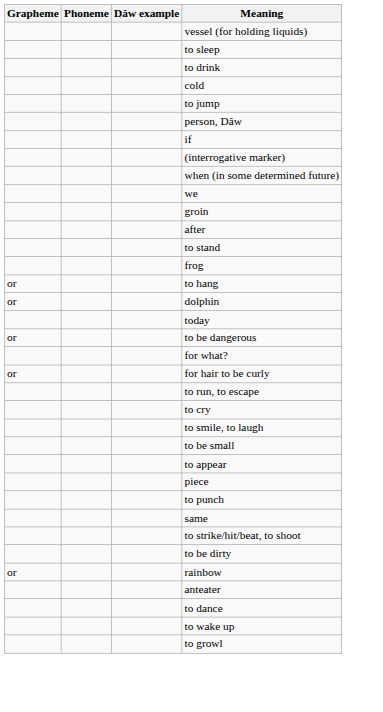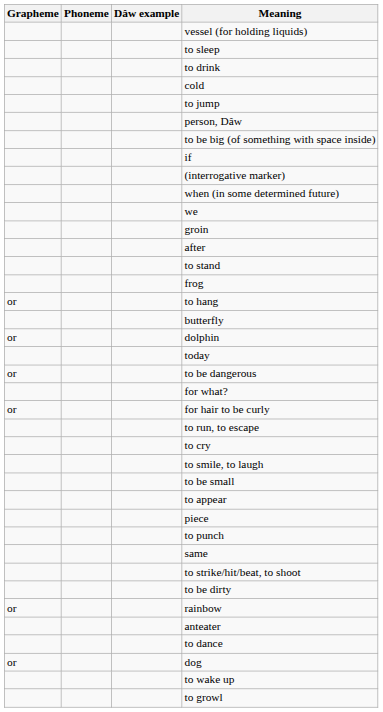 <table class="wikitable">
 <tr>
 <th>Grapheme</th>
 <th>Phoneme</th>
 <th>Dâw example</th>
 <th>Meaning</th>
 </tr>
 <tr>
 <td></td>
 <td></td>
 <td> </td>
 <td>vessel (for holding liquids)</td>
 </tr>
 <tr>
 <td></td>
 <td></td>
 <td> </td>
 <td>to sleep</td>
 </tr>
 <tr>
 <td></td>
 <td></td>
 <td> </td>
 <td>to drink</td>
 </tr>
 <tr>
 <td></td>
 <td></td>
 <td> </td>
 <td>cold</td>
 </tr>
 <tr>
 <td></td>
 <td></td>
 <td> </td>
 <td>to jump</td>
 </tr>
 <tr>
 <td></td>
 <td></td>
 <td> </td>
 <td>person, Dâw</td>
+</tr>
+<tr>
+<td></td>
+<td></td>
+<td> </td>
+<td>to be big (of something with space inside)</td>
 </tr>
 <tr>
 <td></td>
 <td></td>
 <td> </td>
 <td>if</td>
 </tr>
 <tr>
 <td></td>
 <td></td>
 <td> </td>
 <td>(interrogative marker)</td>
 </tr>
 <tr>
 <td></td>
 <td></td>
 <td> </td>
 <td>when (in some determined future)</td>
 </tr>
 <tr>
 <td></td>
 <td></td>
 <td> </td>
 <td>we</td>
 </tr>
 <tr>
 <td></td>
 <td></td>
 <td> </td>
 <td>groin</td>
 </tr>
 <tr>
 <td></td>
 <td></td>
 <td> </td>
 <td>after</td>
 </tr>
 <tr>
 <td></td>
 <td></td>
 <td> </td>
 <td>to stand</td>
 </tr>
 <tr>
 <td></td>
 <td></td>
 <td> </td>
 <td>frog</td>
 </tr>
 <tr>
 <td> or </td>
 <td></td>
 <td> </td>
 <td>to hang</td>
+</tr>
+<tr>
+<td></td>
+<td></td>
+<td> </td>
+<td>butterfly</td>
 </tr>
 <tr>
 <td> or </td>
 <td></td>
 <td> </td>
 <td>dolphin</td>
 </tr>
 <tr>
 <td></td>
 <td></td>
 <td> </td>
 <td>today</td>
 </tr>
 <tr>
 <td> or </td>
 <td></td>
 <td> </td>
 <td>to be dangerous</td>
 </tr>
 <tr>
 <td></td>
 <td></td>
 <td> </td>
 <td>for what?</td>
 </tr>
 <tr>
 <td> or </td>
 <td></td>
 <td> </td>
 <td>for hair to be curly</td>
 </tr>
 <tr>
 <td></td>
 <td></td>
 <td> </td>
 <td>to run, to escape</td>
 </tr>
 <tr>
 <td></td>
 <td></td>
 <td> </td>
 <td>to cry</td>
 </tr>
 <tr>
 <td></td>
 <td></td>
 <td> </td>
 <td>to smile, to laugh</td>
 </tr>
 <tr>
 <td></td>
 <td></td>
 <td> </td>
 <td>to be small</td>
 </tr>
 <tr>
 <td></td>
 <td></td>
 <td> </td>
 <td>to appear</td>
 </tr>
 <tr>
 <td></td>
 <td></td>
 <td> </td>
 <td>piece</td>
 </tr>
 <tr>
 <td></td>
 <td></td>
 <td> </td>
 <td>to punch</td>
 </tr>
 <tr>
 <td></td>
 <td></td>
 <td> </td>
 <td>same</td>
 </tr>
 <tr>
 <td></td>
 <td></td>
 <td> </td>
 <td>to strike/hit/beat, to shoot</td>
 </tr>
 <tr>
 <td></td>
 <td></td>
 <td> </td>
 <td>to be dirty</td>
 </tr>
 <tr>
 <td> or </td>
 <td></td>
 <td> </td>
 <td>rainbow</td>
 </tr>
 <tr>
 <td></td>
 <td></td>
 <td> </td>
 <td>anteater</td>
 </tr>
 <tr>
 <td></td>
 <td></td>
 <td> </td>
 <td>to dance</td>
 </tr>
 <tr>
+<td> or </td>
+<td></td>
+<td> </td>
+<td>dog</td>
+</tr>
+<tr>
 <td></td>
 <td></td>
 <td> </td>
 <td>to wake up</td>
 </tr>
 <tr>
 <td></td>
 <td></td>
 <td> </td>
 <td>to growl</td>
 </tr>
 </table>
